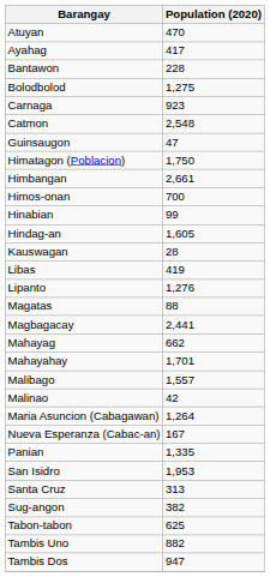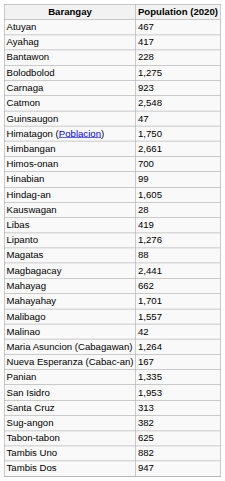 <table class="wikitable sortable">
 <tr>
 <th align="center" rowspan="1">Barangay</th>
 <th align="center" rowspan="1">Population (2020)</th>
 </tr>
 <tr>
 <td>Atuyan</td>
-<td>470</td>
+<td>467</td>
 </tr>
 <tr>
 <td>Ayahag</td>
 <td>417</td>
 </tr>
 <tr>
 <td>Bantawon</td>
 <td>228</td>
 </tr>
 <tr>
 <td>Bolodbolod</td>
 <td>1,275</td>
 </tr>
 <tr>
 <td>Carnaga</td>
 <td>923</td>
 </tr>
 <tr>
 <td>Catmon</td>
 <td>2,548</td>
 </tr>
 <tr>
 <td>Guinsaugon</td>
 <td>47</td>
 </tr>
 <tr>
 <td>Himatagon (<a href='#'>Poblacion</a>)</td>
 <td>1,750</td>
 </tr>
 <tr>
 <td>Himbangan</td>
 <td>2,661</td>
 </tr>
 <tr>
 <td>Himos-onan</td>
 <td>700</td>
 </tr>
 <tr>
 <td>Hinabian</td>
 <td>99</td>
 </tr>
 <tr>
 <td>Hindag-an</td>
 <td>1,605</td>
 </tr>
 <tr>
 <td>Kauswagan</td>
 <td>28</td>
 </tr>
 <tr>
 <td>Libas</td>
 <td>419</td>
 </tr>
 <tr>
 <td>Lipanto</td>
 <td>1,276</td>
 </tr>
 <tr>
 <td>Magatas</td>
 <td>88</td>
 </tr>
 <tr>
 <td>Magbagacay</td>
 <td>2,441</td>
 </tr>
 <tr>
 <td>Mahayag</td>
 <td>662</td>
 </tr>
 <tr>
 <td>Mahayahay</td>
 <td>1,701</td>
 </tr>
 <tr>
 <td>Malibago</td>
 <td>1,557</td>
 </tr>
 <tr>
 <td>Malinao</td>
 <td>42</td>
 </tr>
 <tr>
 <td>Maria Asuncion (Cabagawan)</td>
 <td>1,264</td>
 </tr>
 <tr>
 <td>Nueva Esperanza (Cabac-an)</td>
 <td>167</td>
 </tr>
 <tr>
 <td>Panian</td>
 <td>1,335</td>
 </tr>
 <tr>
 <td>San Isidro</td>
 <td>1,953</td>
 </tr>
 <tr>
 <td>Santa Cruz</td>
 <td>313</td>
 </tr>
 <tr>
 <td>Sug-angon</td>
 <td>382</td>
 </tr>
 <tr>
 <td>Tabon-tabon</td>
 <td>625</td>
 </tr>
 <tr>
 <td>Tambis Uno</td>
 <td>882</td>
 </tr>
 <tr>
 <td>Tambis Dos</td>
 <td>947</td>
 </tr>
 <tr>
 </tr>
 </table>
